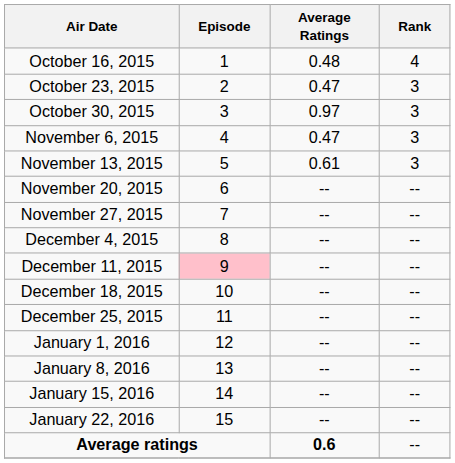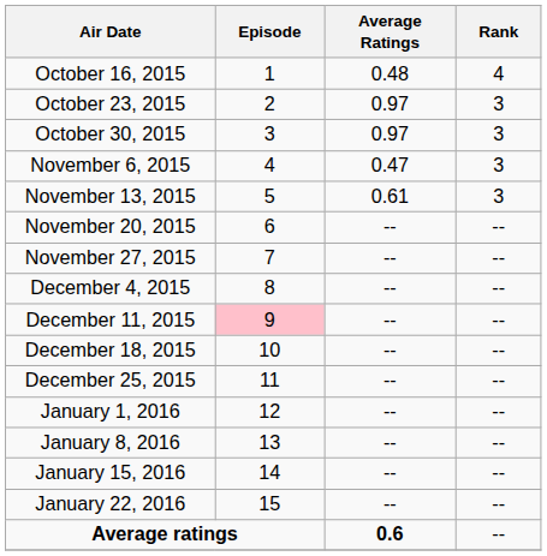 <table class="wikitable" style="text-align:center;width:35%;">
 <tr>
 <th width="15%"><small><strong>Air Date</strong></small></th>
 <th width="5%"><small><strong>Episode</strong></small></th>
 <th width="8%"><small><strong>Average Ratings</strong></small></th>
 <th width="5%"><small><strong>Rank</strong></small></th>
 </tr>
 <tr>
 <td>October 16, 2015</td>
 <td>1</td>
 <td>0.48</td>
 <td>4</td>
 </tr>
 <tr>
 <td>October 23, 2015</td>
 <td>2</td>
-<td>0.47</td>
+<td>0.97</td>
 <td>3</td>
 </tr>
 <tr>
 <td>October 30, 2015</td>
 <td>3</td>
 <td>0.97</td>
 <td>3</td>
 </tr>
 <tr>
 <td>November 6, 2015</td>
 <td>4</td>
 <td>0.47</td>
 <td>3</td>
 </tr>
 <tr>
 <td>November 13, 2015</td>
 <td>5</td>
 <td>0.61</td>
 <td>3</td>
 </tr>
 <tr>
 <td>November 20, 2015</td>
 <td>6</td>
 <td>--</td>
 <td>--</td>
 </tr>
 <tr>
 <td>November 27, 2015</td>
 <td>7</td>
 <td>--</td>
 <td>--</td>
 </tr>
 <tr>
 <td>December 4, 2015</td>
 <td>8</td>
 <td>--</td>
 <td>--</td>
 </tr>
 <tr>
 <td>December 11, 2015</td>
 <td style="background: pink;">9</td>
 <td>--</td>
 <td>--</td>
 </tr>
 <tr>
 <td>December 18, 2015</td>
 <td>10</td>
 <td>--</td>
 <td>--</td>
 </tr>
 <tr>
 <td>December 25, 2015</td>
 <td>11</td>
 <td>--</td>
 <td>--</td>
 </tr>
 <tr>
 <td>January 1, 2016</td>
 <td>12</td>
 <td>--</td>
 <td>--</td>
 </tr>
 <tr>
 <td>January 8, 2016</td>
 <td>13</td>
 <td>--</td>
 <td>--</td>
 </tr>
 <tr>
 <td>January 15, 2016</td>
 <td>14</td>
 <td>--</td>
 <td>--</td>
 </tr>
 <tr>
 <td>January 22, 2016</td>
 <td>15</td>
 <td>--</td>
 <td>--</td>
 </tr>
 <tr>
 <td colspan=2><strong>Average ratings</strong></td>
 <td><strong>0.6</strong></td>
 <td>--</td>
 </tr>
 <tr>
 </tr>
 </table>
